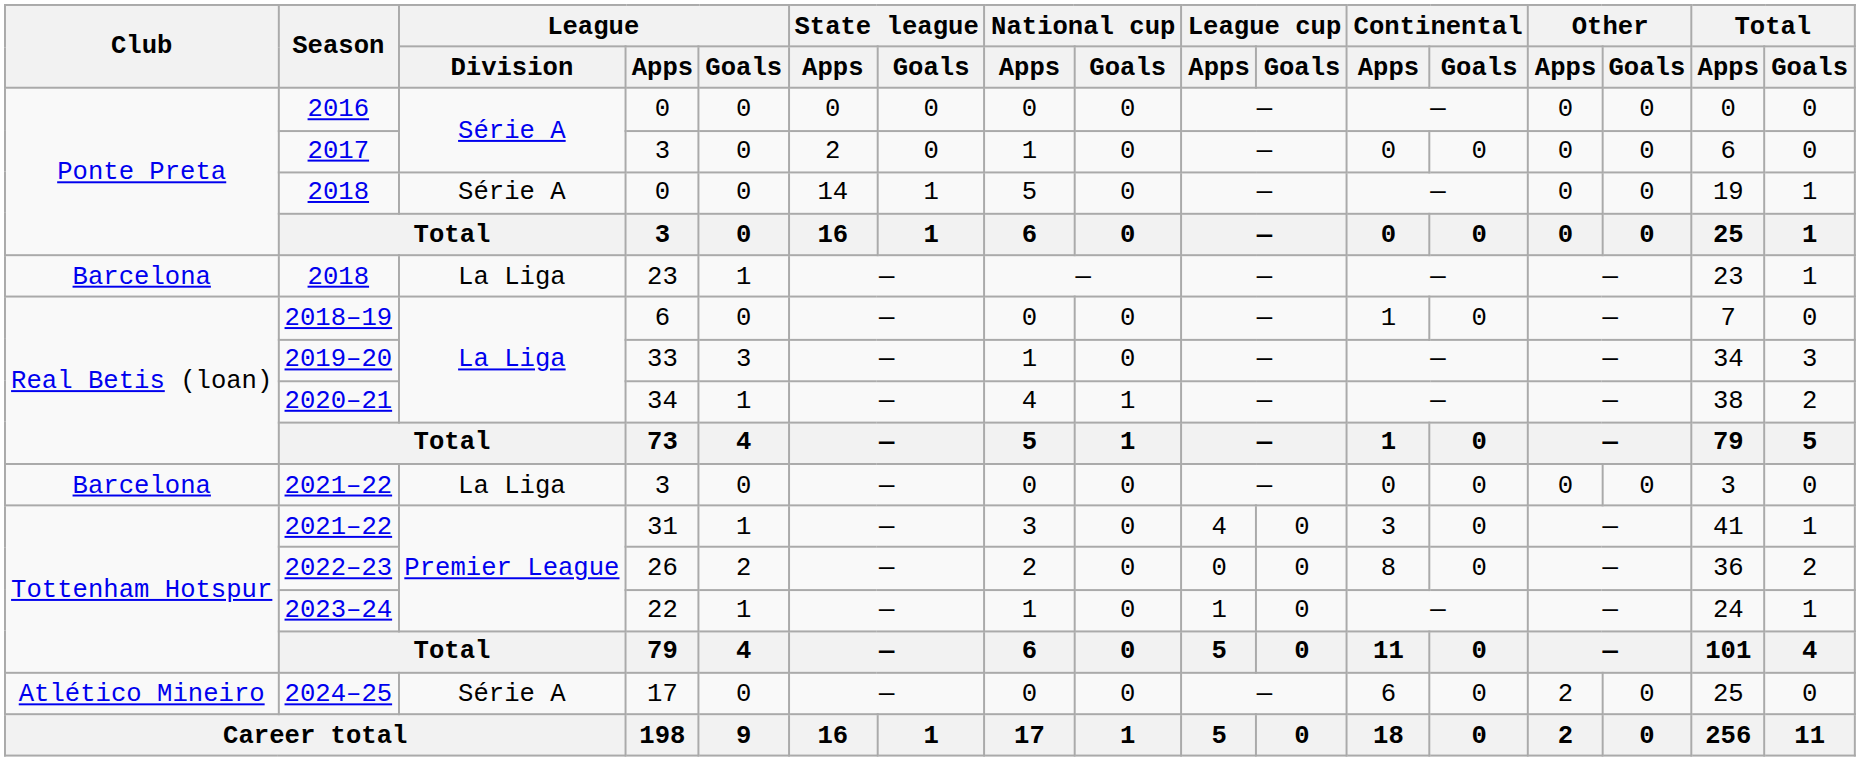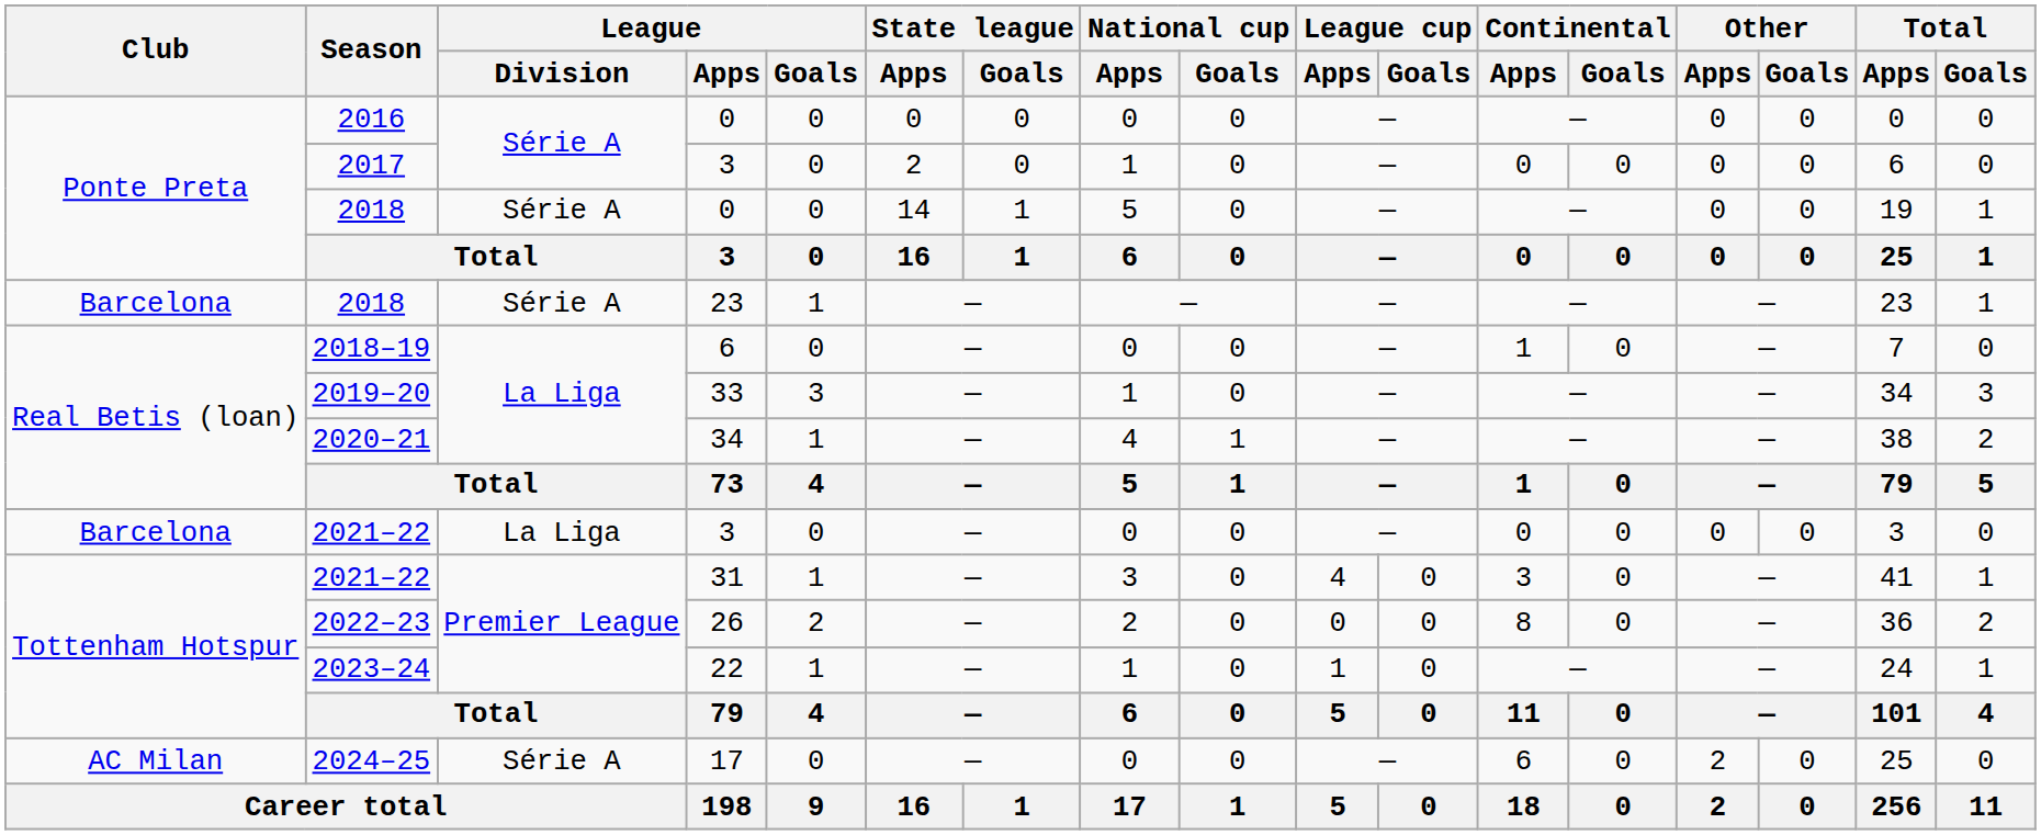 <table class="wikitable" style="text-align:center">
 <tr>
 <th rowspan="2">Club</th>
 <th rowspan="2">Season</th>
 <th colspan="3">League</th>
 <th colspan="2">State league</th>
 <th colspan="2">National cup</th>
 <th colspan="2">League cup</th>
 <th colspan="2">Continental</th>
 <th colspan="2">Other</th>
 <th colspan="2">Total</th>
 </tr>
 <tr>
 <th>Division</th>
 <th>Apps</th>
 <th>Goals</th>
 <th>Apps</th>
 <th>Goals</th>
 <th>Apps</th>
 <th>Goals</th>
 <th>Apps</th>
 <th>Goals</th>
 <th>Apps</th>
 <th>Goals</th>
 <th>Apps</th>
 <th>Goals</th>
 <th>Apps</th>
 <th>Goals</th>
 </tr>
 <tr>
 <td rowspan="4"><a href='#'>Ponte Preta</a></td>
 <td><a href='#'>2016</a></td>
 <td rowspan="2"><a href='#'>Série A</a></td>
 <td>0</td>
 <td>0</td>
 <td>0</td>
 <td>0</td>
 <td>0</td>
 <td>0</td>
 <td colspan="2">—</td>
 <td colspan="2">—</td>
 <td>0</td>
 <td>0</td>
 <td>0</td>
 <td>0</td>
 </tr>
 <tr>
 <td><a href='#'>2017</a></td>
 <td>3</td>
 <td>0</td>
 <td>2</td>
 <td>0</td>
 <td>1</td>
 <td>0</td>
 <td colspan="2">—</td>
 <td>0</td>
 <td>0</td>
 <td>0</td>
 <td>0</td>
 <td>6</td>
 <td>0</td>
 </tr>
 <tr>
 <td><a href='#'>2018</a></td>
 <td>Série A</td>
 <td>0</td>
 <td>0</td>
 <td>14</td>
 <td>1</td>
 <td>5</td>
 <td>0</td>
 <td colspan="2">—</td>
 <td colspan="2">—</td>
 <td>0</td>
 <td>0</td>
 <td>19</td>
 <td>1</td>
 </tr>
 <tr>
 <th colspan="2">Total</th>
 <th>3</th>
 <th>0</th>
 <th>16</th>
 <th>1</th>
 <th>6</th>
 <th>0</th>
 <th colspan="2">—</th>
 <th>0</th>
 <th>0</th>
 <th>0</th>
 <th>0</th>
 <th>25</th>
 <th>1</th>
 </tr>
 <tr>
 <td><a href='#'>Barcelona</a></td>
 <td><a href='#'>2018</a></td>
-<td>La Liga</td>
+<td>Série A</td>
 <td>23</td>
 <td>1</td>
 <td colspan="2">—</td>
 <td colspan="2">—</td>
 <td colspan="2">—</td>
 <td colspan="2">—</td>
 <td colspan="2">—</td>
 <td>23</td>
 <td>1</td>
 </tr>
 <tr>
 <td rowspan="4"><a href='#'>Real Betis</a> (loan)</td>
 <td><a href='#'>2018–19</a></td>
 <td rowspan="3"><a href='#'>La Liga</a></td>
 <td>6</td>
 <td>0</td>
 <td colspan="2">—</td>
 <td>0</td>
 <td>0</td>
 <td colspan="2">—</td>
 <td>1</td>
 <td>0</td>
 <td colspan="2">—</td>
 <td>7</td>
 <td>0</td>
 </tr>
 <tr>
 <td><a href='#'>2019–20</a></td>
 <td>33</td>
 <td>3</td>
 <td colspan="2">—</td>
 <td>1</td>
 <td>0</td>
 <td colspan="2">—</td>
 <td colspan="2">—</td>
 <td colspan="2">—</td>
 <td>34</td>
 <td>3</td>
 </tr>
 <tr>
 <td><a href='#'>2020–21</a></td>
 <td>34</td>
 <td>1</td>
 <td colspan="2">—</td>
 <td>4</td>
 <td>1</td>
 <td colspan="2">—</td>
 <td colspan="2">—</td>
 <td colspan="2">—</td>
 <td>38</td>
 <td>2</td>
 </tr>
 <tr>
 <th colspan="2">Total</th>
 <th>73</th>
 <th>4</th>
 <th colspan="2">—</th>
 <th>5</th>
 <th>1</th>
 <th colspan="2">—</th>
 <th>1</th>
 <th>0</th>
 <th colspan="2">—</th>
 <th>79</th>
 <th>5</th>
 </tr>
 <tr>
 <td><a href='#'>Barcelona</a></td>
 <td><a href='#'>2021–22</a></td>
 <td>La Liga</td>
 <td>3</td>
 <td>0</td>
 <td colspan="2">—</td>
 <td>0</td>
 <td>0</td>
 <td colspan="2">—</td>
 <td>0</td>
 <td>0</td>
 <td>0</td>
 <td>0</td>
 <td>3</td>
 <td>0</td>
 </tr>
 <tr>
 <td rowspan="4"><a href='#'>Tottenham Hotspur</a></td>
 <td><a href='#'>2021–22</a></td>
 <td rowspan="3"><a href='#'>Premier League</a></td>
 <td>31</td>
 <td>1</td>
 <td colspan="2">—</td>
 <td>3</td>
 <td>0</td>
 <td>4</td>
 <td>0</td>
 <td>3</td>
 <td>0</td>
 <td colspan="2">—</td>
 <td>41</td>
 <td>1</td>
 </tr>
 <tr>
 <td><a href='#'>2022–23</a></td>
 <td>26</td>
 <td>2</td>
 <td colspan="2">—</td>
 <td>2</td>
 <td>0</td>
 <td>0</td>
 <td>0</td>
 <td>8</td>
 <td>0</td>
 <td colspan="2">—</td>
 <td>36</td>
 <td>2</td>
 </tr>
 <tr>
 <td><a href='#'>2023–24</a></td>
 <td>22</td>
 <td>1</td>
 <td colspan="2">—</td>
 <td>1</td>
 <td>0</td>
 <td>1</td>
 <td>0</td>
 <td colspan="2">—</td>
 <td colspan="2">—</td>
 <td>24</td>
 <td>1</td>
 </tr>
 <tr>
 <th colspan="2">Total</th>
 <th>79</th>
 <th>4</th>
 <th colspan="2">—</th>
 <th>6</th>
 <th>0</th>
 <th>5</th>
 <th>0</th>
 <th>11</th>
 <th>0</th>
 <th colspan="2">—</th>
 <th>101</th>
 <th>4</th>
 </tr>
 <tr>
-<td><a href='#'>Atlético Mineiro</a></td>
+<td><a href='#'>AC Milan</a></td>
 <td><a href='#'>2024–25</a></td>
 <td>Série A</td>
 <td>17</td>
 <td>0</td>
 <td colspan="2">—</td>
 <td>0</td>
 <td>0</td>
 <td colspan="2">—</td>
 <td>6</td>
 <td>0</td>
 <td>2</td>
 <td>0</td>
 <td>25</td>
 <td>0</td>
 </tr>
 <tr>
 <th colspan="3">Career total</th>
 <th>198</th>
 <th>9</th>
 <th>16</th>
 <th>1</th>
 <th>17</th>
 <th>1</th>
 <th>5</th>
 <th>0</th>
 <th>18</th>
 <th>0</th>
 <th>2</th>
 <th>0</th>
 <th>256</th>
 <th>11</th>
 </tr>
 </table>
